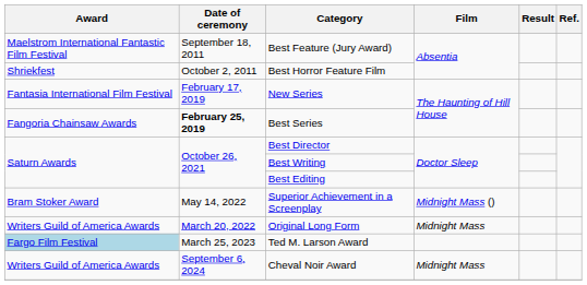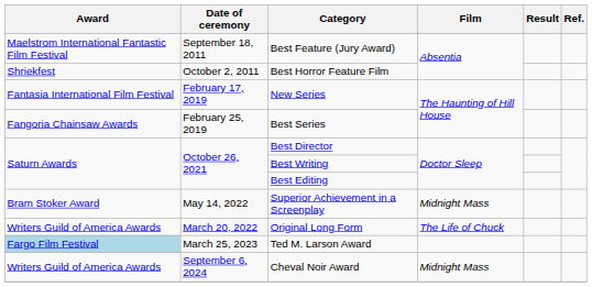 <table class="wikitable sortable plainrowheaders">
 <tr>
 <th scope="col">Award</th>
 <th scope="col">Date of ceremony</th>
 <th scope="col">Category</th>
 <th scope="col">Film</th>
 <th scope="col">Result</th>
 <th scope="col">Ref.</th>
 </tr>
 <tr>
 <td><a href='#'>Maelstrom International Fantastic Film Festival</a></td>
 <td>September 18, 2011</td>
 <td>Best Feature (Jury Award)</td>
 <td rowspan="2"><em><a href='#'>Absentia</a></em></td>
 <td></td>
 <td align="center"></td>
 </tr>
 <tr>
 <td><a href='#'>Shriekfest</a></td>
 <td>October 2, 2011</td>
 <td>Best Horror Feature Film</td>
 <td></td>
 <td align="center"></td>
 </tr>
 <tr>
 <td><a href='#'>Fantasia International Film Festival</a></td>
 <td><a href='#'>February 17, 2019</a></td>
 <td><a href='#'>New Series</a></td>
 <td rowspan="2"><a href='#'><em>The Haunting of Hill House</em></a></td>
 <td></td>
 <td align="center"></td>
 </tr>
 <tr>
 <td><a href='#'>Fangoria Chainsaw Awards</a></td>
-<td><strong>February 25, 2019</strong></td>
+<td>February 25, 2019</td>
 <td>Best Series</td>
 <td></td>
 <td align="center"></td>
 </tr>
 <tr>
 <td scope="row" rowspan="3"><a href='#'>Saturn Awards</a></td>
 <td rowspan="3"><a href='#'>October 26, 2021</a></td>
 <td><a href='#'>Best Director</a></td>
 <td rowspan="3"><em><a href='#'>Doctor Sleep</a></em></td>
 <td></td>
 <td align="center" rowspan="3"></td>
 </tr>
 <tr>
 <td><a href='#'>Best Writing</a></td>
 <td></td>
 </tr>
 <tr>
 <td><a href='#'>Best Editing</a></td>
 <td></td>
 </tr>
 <tr>
 <td><a href='#'>Bram Stoker Award</a></td>
 <td>May 14, 2022</td>
 <td><a href='#'>Superior Achievement in a Screenplay</a></td>
-<td><em><a href='#'>Midnight Mass</a></em> ()</td>
+<td><em>Midnight Mass</em></td>
 <td></td>
 <td align="center"></td>
 </tr>
 <tr>
 <td><a href='#'>Writers Guild of America Awards</a></td>
 <td><a href='#'>March 20, 2022</a></td>
 <td><a href='#'>Original Long Form</a></td>
-<td><em>Midnight Mass</em></td>
+<td><a href='#'><em>The Life of Chuck</em></a></td>
 <td></td>
 <td align="center"></td>
 </tr>
 <tr>
 <td style="background: lightblue;"><a href='#'>Fargo Film Festival</a></td>
 <td>March 25, 2023</td>
 <td>Ted M. Larson Award</td>
 <td></td>
 <td></td>
 <td align="center"></td>
 </tr>
 <tr>
 <td><a href='#'>Writers Guild of America Awards</a></td>
 <td><a href='#'>September 6, 2024</a></td>
 <td>Cheval Noir Award</td>
 <td><em>Midnight Mass</em></td>
 <td></td>
 <td align="center"></td>
 </tr>
 <tr>
 </tr>
 </table>
